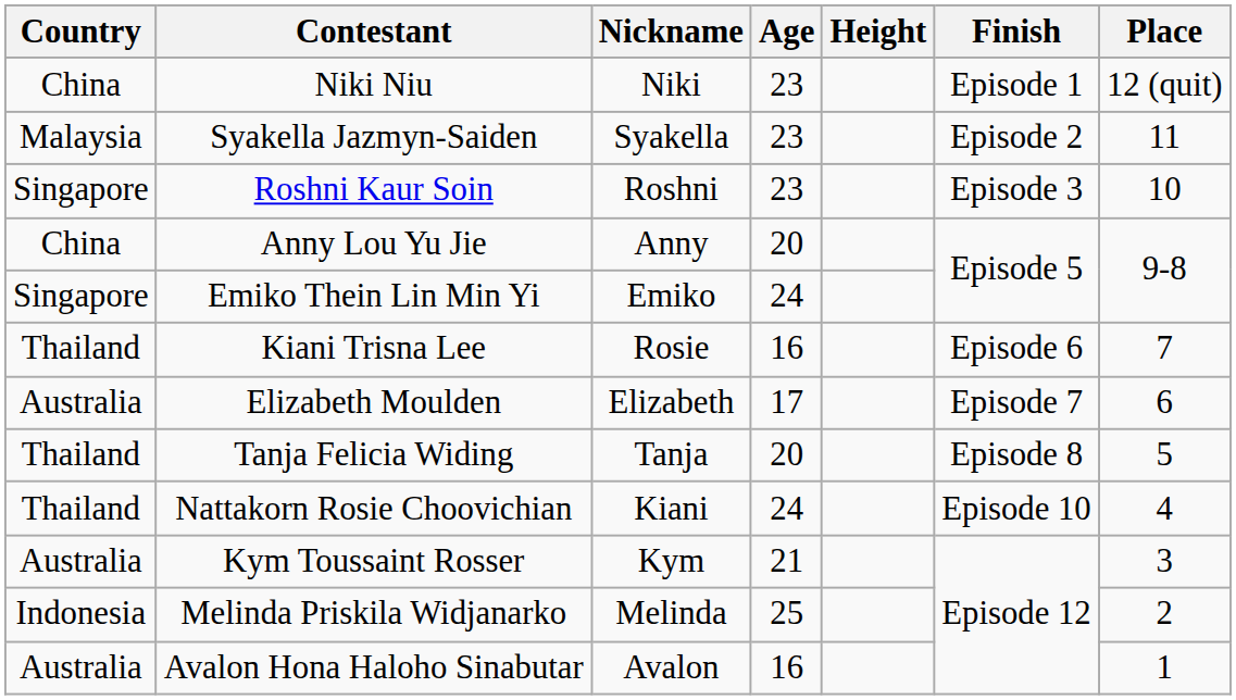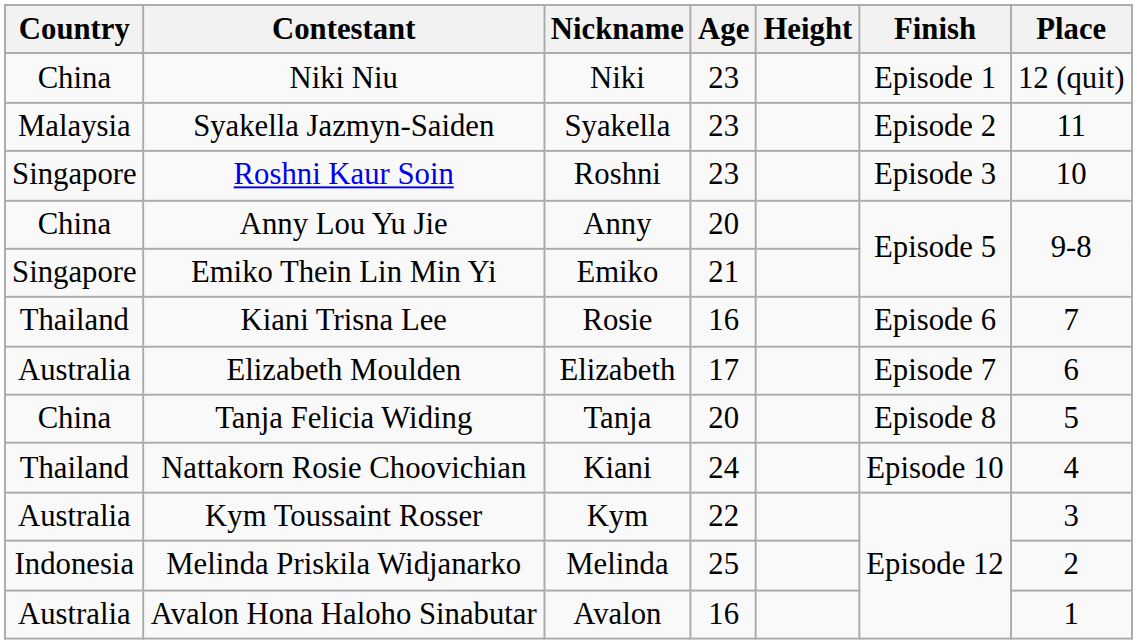 <table class="wikitable sortable" style="text-align:center">
 <tr>
 <th>Country</th>
 <th>Contestant</th>
 <th>Nickname</th>
 <th>Age</th>
 <th>Height</th>
 <th>Finish</th>
 <th>Place</th>
 </tr>
 <tr>
 <td>China</td>
 <td>Niki Niu</td>
 <td>Niki</td>
 <td>23</td>
 <td></td>
 <td>Episode 1</td>
 <td>12 (quit)</td>
 </tr>
 <tr>
 <td>Malaysia</td>
 <td>Syakella Jazmyn-Saiden</td>
 <td>Syakella</td>
 <td>23</td>
 <td></td>
 <td>Episode 2</td>
 <td>11</td>
 </tr>
 <tr>
 <td>Singapore</td>
 <td><a href='#'>Roshni Kaur Soin</a></td>
 <td>Roshni</td>
 <td>23</td>
 <td></td>
 <td>Episode 3</td>
 <td>10</td>
 </tr>
 <tr>
 <td>China</td>
 <td>Anny Lou Yu Jie</td>
 <td>Anny</td>
 <td>20</td>
 <td></td>
 <td rowspan=2>Episode 5</td>
 <td rowspan=2>9-8</td>
 </tr>
 <tr>
 <td>Singapore</td>
 <td>Emiko Thein Lin Min Yi</td>
 <td>Emiko</td>
-<td>24</td>
+<td>21</td>
 <td></td>
 </tr>
 <tr>
 <td>Thailand</td>
 <td>Kiani Trisna Lee</td>
 <td>Rosie</td>
 <td>16</td>
 <td></td>
 <td>Episode 6</td>
 <td>7</td>
 </tr>
 <tr>
 <td>Australia</td>
 <td>Elizabeth Moulden</td>
 <td>Elizabeth</td>
 <td>17</td>
 <td></td>
 <td>Episode 7</td>
 <td>6</td>
 </tr>
 <tr>
-<td>Thailand</td>
+<td>China</td>
 <td>Tanja Felicia Widing</td>
 <td>Tanja</td>
 <td>20</td>
 <td></td>
 <td>Episode 8</td>
 <td>5</td>
 </tr>
 <tr>
 <td>Thailand</td>
 <td>Nattakorn Rosie Choovichian</td>
 <td>Kiani</td>
 <td>24</td>
 <td></td>
 <td>Episode 10</td>
 <td>4</td>
 </tr>
 <tr>
 <td>Australia</td>
 <td>Kym Toussaint Rosser</td>
 <td>Kym</td>
-<td>21</td>
+<td>22</td>
 <td></td>
 <td rowspan=3>Episode 12</td>
 <td>3</td>
 </tr>
 <tr>
 <td>Indonesia</td>
 <td>Melinda Priskila Widjanarko</td>
 <td>Melinda</td>
 <td>25</td>
 <td></td>
 <td>2</td>
 </tr>
 <tr>
 <td>Australia</td>
 <td>Avalon Hona Haloho Sinabutar</td>
 <td>Avalon</td>
 <td>16</td>
 <td></td>
 <td>1</td>
 </tr>
 </table>
